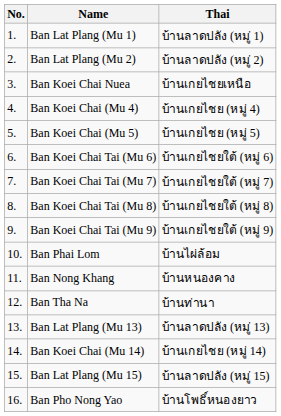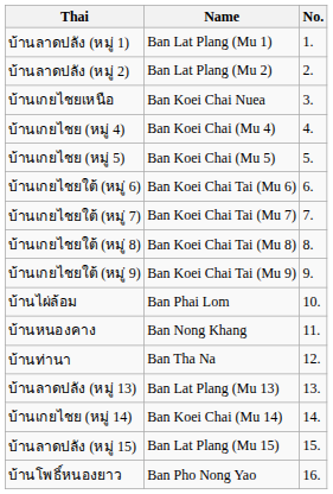 <table class="wikitable sortable">
 <tr>
+<th>Thai</th>
+<th>Name</th>
 <th>No.</th>
-<th>Name</th>
-<th>Thai</th>
 </tr>
 <tr>
+<td>บ้านลาดปลัง (หมู่ 1)</td>
+<td>Ban Lat Plang (Mu 1)</td>
 <td>1.</td>
-<td>Ban Lat Plang (Mu 1)</td>
-<td>บ้านลาดปลัง (หมู่ 1)</td>
 </tr>
 <tr>
+<td>บ้านลาดปลัง (หมู่ 2)</td>
+<td>Ban Lat Plang (Mu 2)</td>
 <td>2.</td>
-<td>Ban Lat Plang (Mu 2)</td>
-<td>บ้านลาดปลัง (หมู่ 2)</td>
 </tr>
 <tr>
+<td>บ้านเกยไชยเหนือ</td>
+<td>Ban Koei Chai Nuea</td>
 <td>3.</td>
-<td>Ban Koei Chai Nuea</td>
-<td>บ้านเกยไชยเหนือ</td>
 </tr>
 <tr>
+<td>บ้านเกยไชย (หมู่ 4)</td>
+<td>Ban Koei Chai (Mu 4)</td>
 <td>4.</td>
-<td>Ban Koei Chai (Mu 4)</td>
-<td>บ้านเกยไชย (หมู่ 4)</td>
 </tr>
 <tr>
+<td>บ้านเกยไชย (หมู่ 5)</td>
+<td>Ban Koei Chai (Mu 5)</td>
 <td>5.</td>
-<td>Ban Koei Chai (Mu 5)</td>
-<td>บ้านเกยไชย (หมู่ 5)</td>
 </tr>
 <tr>
+<td>บ้านเกยไชยใต้ (หมู่ 6)</td>
+<td>Ban Koei Chai Tai (Mu 6)</td>
 <td>6.</td>
-<td>Ban Koei Chai Tai (Mu 6)</td>
-<td>บ้านเกยไชยใต้ (หมู่ 6)</td>
 </tr>
 <tr>
+<td>บ้านเกยไชยใต้ (หมู่ 7)</td>
+<td>Ban Koei Chai Tai (Mu 7)</td>
 <td>7.</td>
-<td>Ban Koei Chai Tai (Mu 7)</td>
-<td>บ้านเกยไชยใต้ (หมู่ 7)</td>
 </tr>
 <tr>
+<td>บ้านเกยไชยใต้ (หมู่ 8)</td>
+<td>Ban Koei Chai Tai (Mu 8)</td>
 <td>8.</td>
-<td>Ban Koei Chai Tai (Mu 8)</td>
-<td>บ้านเกยไชยใต้ (หมู่ 8)</td>
 </tr>
 <tr>
+<td>บ้านเกยไชยใต้ (หมู่ 9)</td>
+<td>Ban Koei Chai Tai (Mu 9)</td>
 <td>9.</td>
-<td>Ban Koei Chai Tai (Mu 9)</td>
-<td>บ้านเกยไชยใต้ (หมู่ 9)</td>
 </tr>
 <tr>
+<td>บ้านไผ่ล้อม</td>
+<td>Ban Phai Lom</td>
 <td>10.</td>
-<td>Ban Phai Lom</td>
-<td>บ้านไผ่ล้อม</td>
 </tr>
 <tr>
+<td>บ้านหนองคาง</td>
+<td>Ban Nong Khang</td>
 <td>11.</td>
-<td>Ban Nong Khang</td>
-<td>บ้านหนองคาง</td>
 </tr>
 <tr>
+<td>บ้านท่านา</td>
+<td>Ban Tha Na</td>
 <td>12.</td>
-<td>Ban Tha Na</td>
-<td>บ้านท่านา</td>
 </tr>
 <tr>
+<td>บ้านลาดปลัง (หมู่ 13)</td>
+<td>Ban Lat Plang (Mu 13)</td>
 <td>13.</td>
-<td>Ban Lat Plang (Mu 13)</td>
-<td>บ้านลาดปลัง (หมู่ 13)</td>
 </tr>
 <tr>
+<td>บ้านเกยไชย (หมู่ 14)</td>
+<td>Ban Koei Chai (Mu 14)</td>
 <td>14.</td>
-<td>Ban Koei Chai (Mu 14)</td>
-<td>บ้านเกยไชย (หมู่ 14)</td>
 </tr>
 <tr>
+<td>บ้านลาดปลัง (หมู่ 15)</td>
+<td>Ban Lat Plang (Mu 15)</td>
 <td>15.</td>
-<td>Ban Lat Plang (Mu 15)</td>
-<td>บ้านลาดปลัง (หมู่ 15)</td>
 </tr>
 <tr>
+<td>บ้านโพธิ์หนองยาว</td>
+<td>Ban Pho Nong Yao</td>
 <td>16.</td>
-<td>Ban Pho Nong Yao</td>
-<td>บ้านโพธิ์หนองยาว</td>
 </tr>
 </table>
